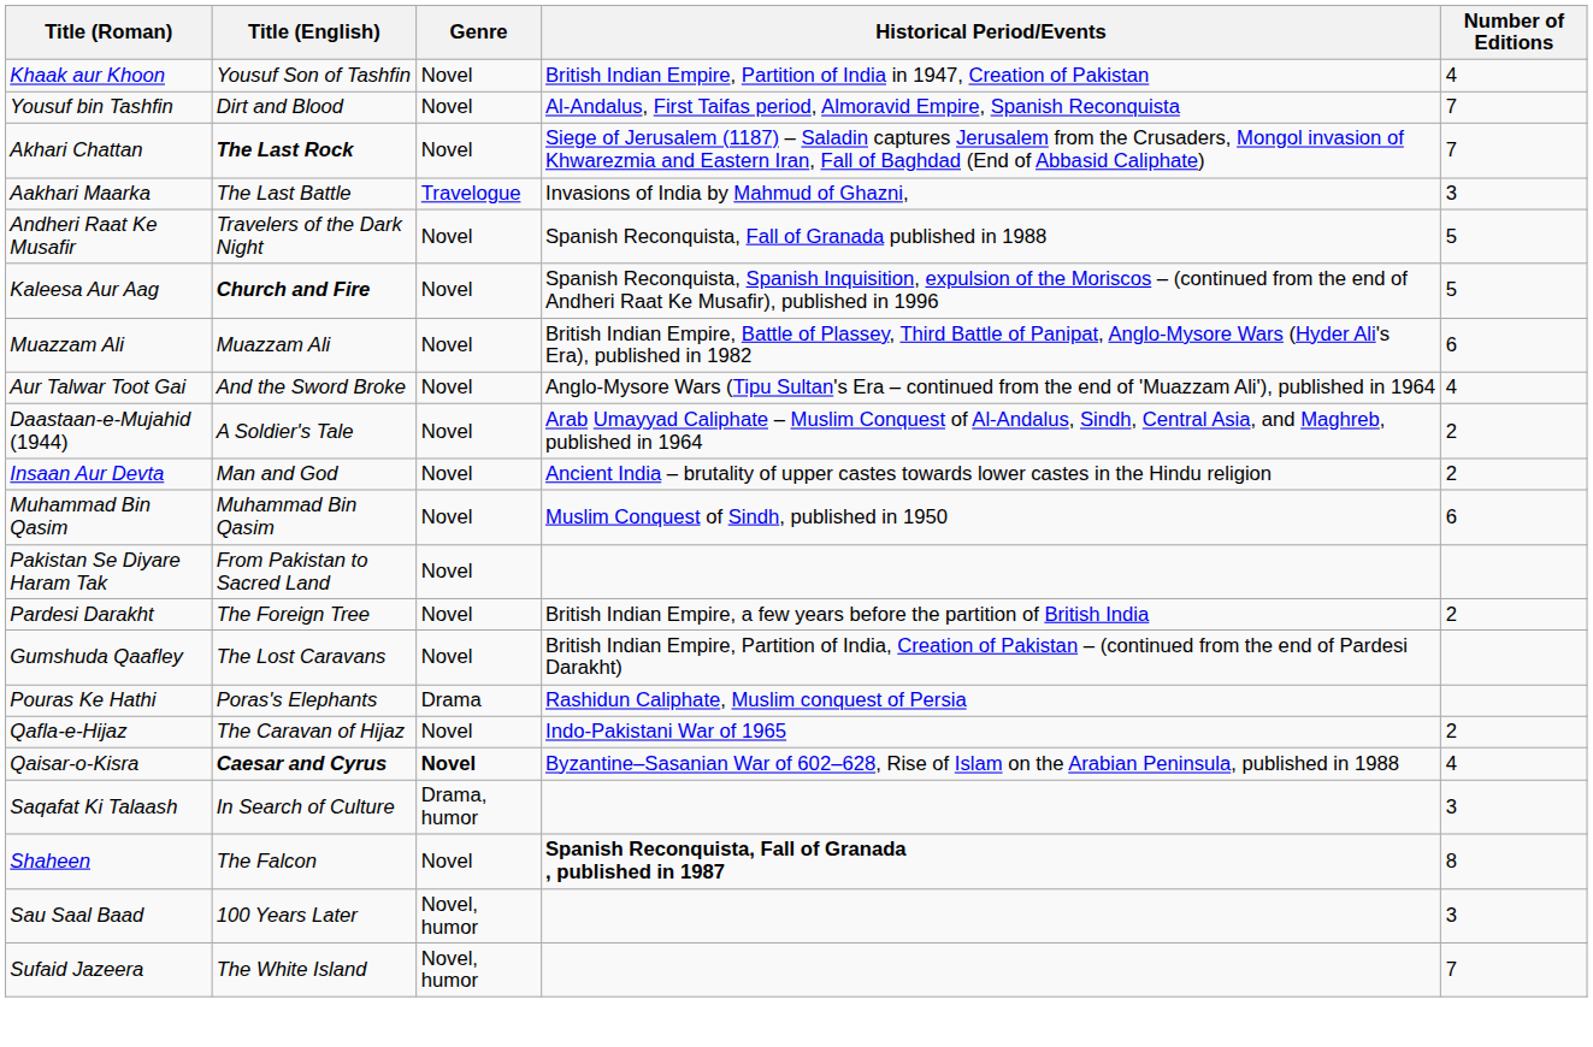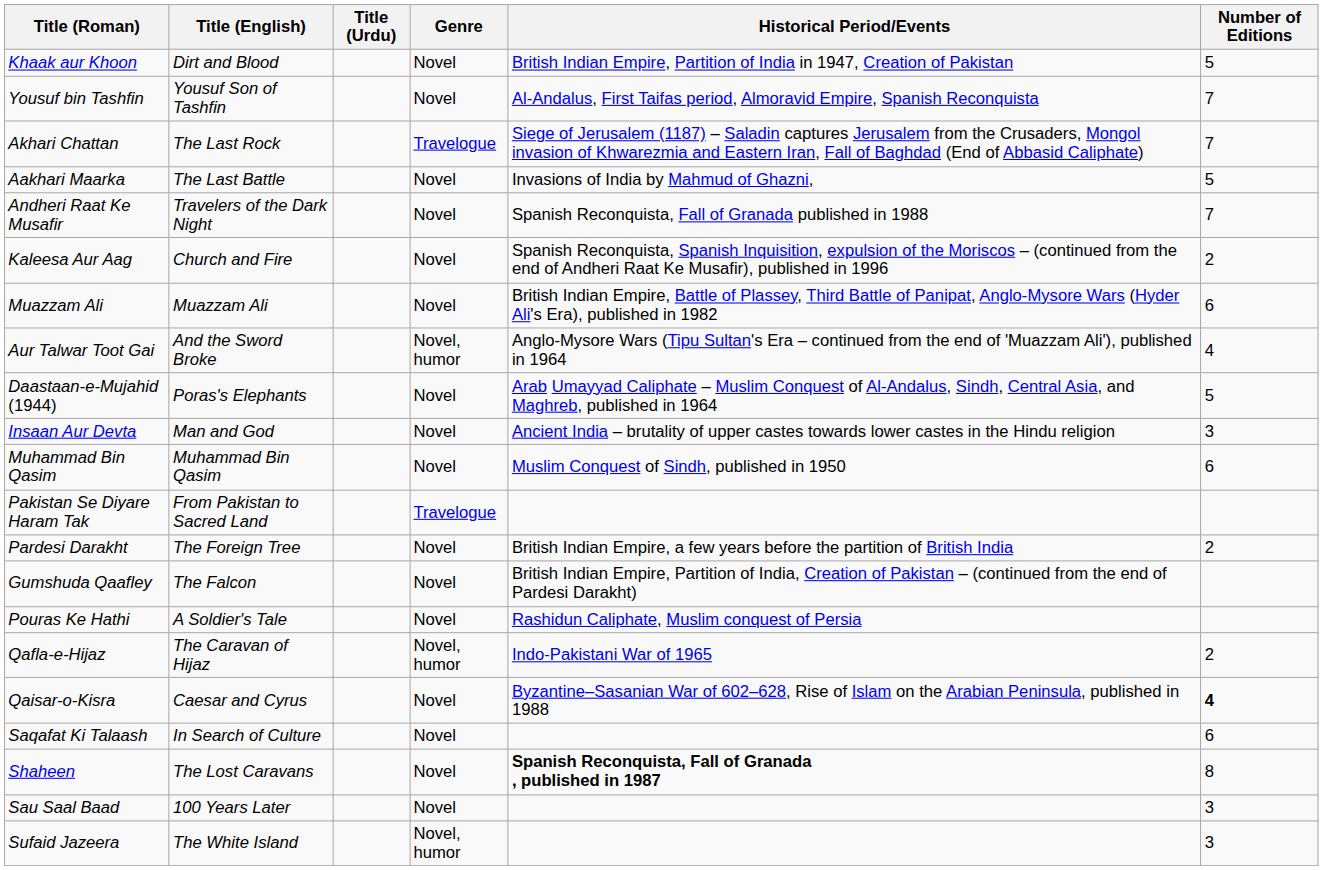 <table class="wikitable sortable" style="width:100%;">
 <tr>
 <th>Title (Roman)</th>
 <th>Title (English)</th>
+<th>Title (Urdu)</th>
 <th>Genre</th>
 <th>Historical Period/Events</th>
 <th>Number of Editions</th>
 </tr>
 <tr>
 <td><em><a href='#'>Khaak aur Khoon</a></em></td>
-<td><em>Yousuf Son of Tashfin</em></td>
+<td><em>Dirt and Blood</em></td>
+<td></td>
 <td>Novel</td>
 <td><a href='#'>British Indian Empire</a>, <a href='#'>Partition of India</a> in 1947, <a href='#'>Creation of Pakistan</a></td>
-<td>4</td>
+<td>5</td>
 </tr>
 <tr>
 <td><em>Yousuf bin Tashfin</em></td>
-<td><em>Dirt and Blood</em></td>
+<td><em>Yousuf Son of Tashfin</em></td>
+<td></td>
 <td>Novel</td>
 <td><a href='#'>Al-Andalus</a>, <a href='#'>First Taifas period</a>, <a href='#'>Almoravid Empire</a>, <a href='#'>Spanish Reconquista</a></td>
 <td>7</td>
 </tr>
 <tr>
 <td><em>Akhari Chattan</em></td>
-<td><strong><em>The Last Rock</em></strong></td>
-<td>Novel</td>
+<td><em>The Last Rock</em></td>
+<td></td>
+<td><a href='#'>Travelogue</a></td>
 <td><a href='#'>Siege of Jerusalem (1187)</a> – <a href='#'>Saladin</a> captures <a href='#'>Jerusalem</a> from the Crusaders, <a href='#'>Mongol invasion of Khwarezmia and Eastern Iran</a>, <a href='#'>Fall of Baghdad</a> (End of <a href='#'>Abbasid Caliphate</a>)</td>
 <td>7</td>
 </tr>
 <tr>
 <td><em>Aakhari Maarka</em></td>
 <td><em>The Last Battle</em></td>
-<td><a href='#'>Travelogue</a></td>
+<td></td>
+<td>Novel</td>
 <td>Invasions of India by <a href='#'>Mahmud of Ghazni</a>,</td>
-<td>3</td>
+<td>5</td>
 </tr>
 <tr>
 <td><em>Andheri Raat Ke Musafir</em></td>
 <td><em>Travelers of the Dark Night</em></td>
+<td></td>
 <td>Novel</td>
 <td>Spanish Reconquista, <a href='#'>Fall of Granada</a> published in 1988</td>
-<td>5</td>
+<td>7</td>
 </tr>
 <tr>
 <td><em>Kaleesa Aur Aag</em></td>
-<td><strong><em>Church and Fire</em></strong></td>
+<td><em>Church and Fire</em></td>
+<td></td>
 <td>Novel</td>
 <td>Spanish Reconquista, <a href='#'>Spanish Inquisition</a>, <a href='#'>expulsion of the Moriscos</a> – (continued from the end of Andheri Raat Ke Musafir), published in 1996</td>
-<td>5</td>
+<td>2</td>
 </tr>
 <tr>
 <td><em>Muazzam Ali</em></td>
 <td><em>Muazzam Ali</em></td>
+<td></td>
 <td>Novel</td>
 <td>British Indian Empire, <a href='#'>Battle of Plassey</a>, <a href='#'>Third Battle of Panipat</a>, <a href='#'>Anglo-Mysore Wars</a> (<a href='#'>Hyder Ali</a>'s Era), published in 1982</td>
 <td>6</td>
 </tr>
 <tr>
 <td><em>Aur Talwar Toot Gai</em></td>
 <td><em>And the Sword Broke</em></td>
-<td>Novel</td>
+<td></td>
+<td>Novel, humor</td>
 <td>Anglo-Mysore Wars (<a href='#'>Tipu Sultan</a>'s Era – continued from the end of 'Muazzam Ali'), published in 1964</td>
 <td>4</td>
 </tr>
 <tr>
 <td><em>Daastaan-e-Mujahid</em> (1944)</td>
-<td><em>A Soldier's Tale</em></td>
+<td><em>Poras's Elephants</em></td>
+<td></td>
 <td>Novel</td>
 <td><a href='#'>Arab</a> <a href='#'>Umayyad Caliphate</a> – <a href='#'>Muslim Conquest</a> of <a href='#'>Al-Andalus</a>, <a href='#'>Sindh</a>, <a href='#'>Central Asia</a>, and <a href='#'>Maghreb</a>, published in 1964</td>
-<td>2</td>
+<td>5</td>
 </tr>
 <tr>
 <td><em><a href='#'>Insaan Aur Devta</a></em></td>
 <td><em>Man and God</em></td>
+<td></td>
 <td>Novel</td>
 <td><a href='#'>Ancient India</a> – brutality of upper castes towards lower castes in the Hindu religion</td>
-<td>2</td>
+<td>3</td>
 </tr>
 <tr>
 <td><em>Muhammad Bin Qasim</em></td>
 <td><em>Muhammad Bin Qasim</em></td>
+<td></td>
 <td>Novel</td>
 <td><a href='#'>Muslim Conquest</a> of <a href='#'>Sindh</a>, published in 1950</td>
 <td>6</td>
 </tr>
 <tr>
 <td><em>Pakistan Se Diyare Haram Tak</em></td>
 <td><em>From Pakistan to Sacred Land</em></td>
-<td>Novel</td>
+<td></td>
+<td><a href='#'>Travelogue</a></td>
 <td></td>
 <td></td>
 </tr>
 <tr>
 <td><em>Pardesi Darakht</em></td>
 <td><em>The Foreign Tree</em></td>
+<td></td>
 <td>Novel</td>
 <td>British Indian Empire, a few years before the partition of <a href='#'>British India</a></td>
 <td>2</td>
 </tr>
 <tr>
 <td><em>Gumshuda Qaafley</em></td>
-<td><em>The Lost Caravans</em></td>
+<td><em>The Falcon</em></td>
+<td></td>
 <td>Novel</td>
 <td>British Indian Empire, Partition of India, <a href='#'>Creation of Pakistan</a> – (continued from the end of Pardesi Darakht)</td>
 <td></td>
 </tr>
 <tr>
 <td><em>Pouras Ke Hathi</em> </td>
-<td><em>Poras's Elephants</em></td>
-<td>Drama</td>
+<td><em>A Soldier's Tale</em></td>
+<td></td>
+<td>Novel</td>
 <td><a href='#'>Rashidun Caliphate</a>, <a href='#'>Muslim conquest of Persia</a></td>
 <td></td>
 </tr>
 <tr>
 <td><em>Qafla-e-Hijaz</em></td>
 <td><em>The Caravan of Hijaz</em></td>
-<td>Novel</td>
+<td></td>
+<td>Novel, humor</td>
 <td><a href='#'>Indo-Pakistani War of 1965</a></td>
 <td>2</td>
 </tr>
 <tr>
 <td><em>Qaisar-o-Kisra</em></td>
-<td><strong><em>Caesar and Cyrus</em></strong></td>
-<td><strong>Novel</strong></td>
+<td><em>Caesar and Cyrus</em></td>
+<td></td>
+<td>Novel</td>
 <td><a href='#'>Byzantine–Sasanian War of 602–628</a>, Rise of <a href='#'>Islam</a> on the <a href='#'>Arabian Peninsula</a>, published in 1988</td>
-<td>4</td>
+<td><strong>4</strong></td>
 </tr>
 <tr>
 <td><em>Saqafat Ki Talaash</em></td>
 <td><em>In Search of Culture</em></td>
-<td>Drama, humor</td>
 <td></td>
-<td>3</td>
+<td>Novel</td>
+<td></td>
+<td>6</td>
 </tr>
 <tr>
 <td><em><a href='#'>Shaheen</a></em></td>
-<td><em>The Falcon</em></td>
+<td><em>The Lost Caravans</em></td>
+<td></td>
 <td>Novel</td>
 <td><strong>Spanish Reconquista, Fall of Granada<br>, published in 1987</strong></td>
 <td>8</td>
 </tr>
 <tr>
 <td><em>Sau Saal Baad</em></td>
 <td><em>100 Years Later</em></td>
-<td>Novel, humor</td>
+<td></td>
+<td>Novel</td>
 <td></td>
 <td>3</td>
 </tr>
 <tr>
 <td><em>Sufaid Jazeera</em></td>
 <td><em>The White Island</em></td>
+<td></td>
 <td>Novel, humor</td>
 <td></td>
-<td>7</td>
+<td>3</td>
 </tr>
 </table>
